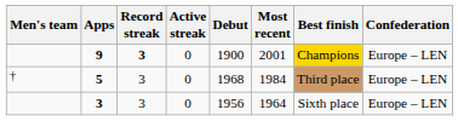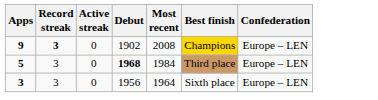 <table class="wikitable" style="text-align: center; font-size: 90%; margin-left: 1em;">
 <tr>
-<th>Men's team</th>
 <th>Apps</th>
 <th>Record<br>streak</th>
 <th>Active<br>streak</th>
 <th>Debut</th>
 <th>Most<br>recent</th>
 <th>Best finish</th>
 <th>Confederation</th>
 </tr>
 <tr>
-<td style="text-align: left;"></td>
 <td><strong>9</strong></td>
 <td><strong>3</strong></td>
 <td>0</td>
-<td>1900</td>
-<td>2001</td>
+<td>1902</td>
+<td>2008</td>
 <td style="background-color: gold;">Champions</td>
 <td>Europe – LEN</td>
 </tr>
 <tr>
-<td style="text-align: left;"><em></em><sup>†</sup></td>
 <td><strong>5</strong></td>
 <td>3</td>
 <td>0</td>
-<td>1968</td>
+<td><strong>1968</strong></td>
 <td>1984</td>
 <td style="background-color: #cc9966;">Third place</td>
 <td>Europe – LEN</td>
 </tr>
 <tr>
-<td style="text-align: left;"></td>
 <td><strong>3</strong></td>
 <td>3</td>
 <td>0</td>
 <td>1956</td>
 <td>1964</td>
 <td>Sixth place</td>
 <td>Europe – LEN</td>
 </tr>
 </table>
